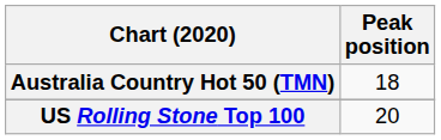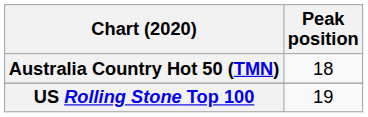 <table class="wikitable sortable plainrowheaders" style="text-align:center">
 <tr>
 <th scope="col">Chart (2020)</th>
 <th scope="col">Peak<br>position</th>
 </tr>
 <tr>
 <th scope="row">Australia Country Hot 50 (<a href='#'>TMN</a>)</th>
 <td>18</td>
 </tr>
 <tr>
 </tr>
 <tr>
 </tr>
 <tr>
 </tr>
 <tr>
 </tr>
 <tr>
 </tr>
 <tr>
 <th scope="row">US <a href='#'><em>Rolling Stone</em> Top 100</a></th>
-<td>20</td>
+<td>19</td>
 </tr>
 </table>
